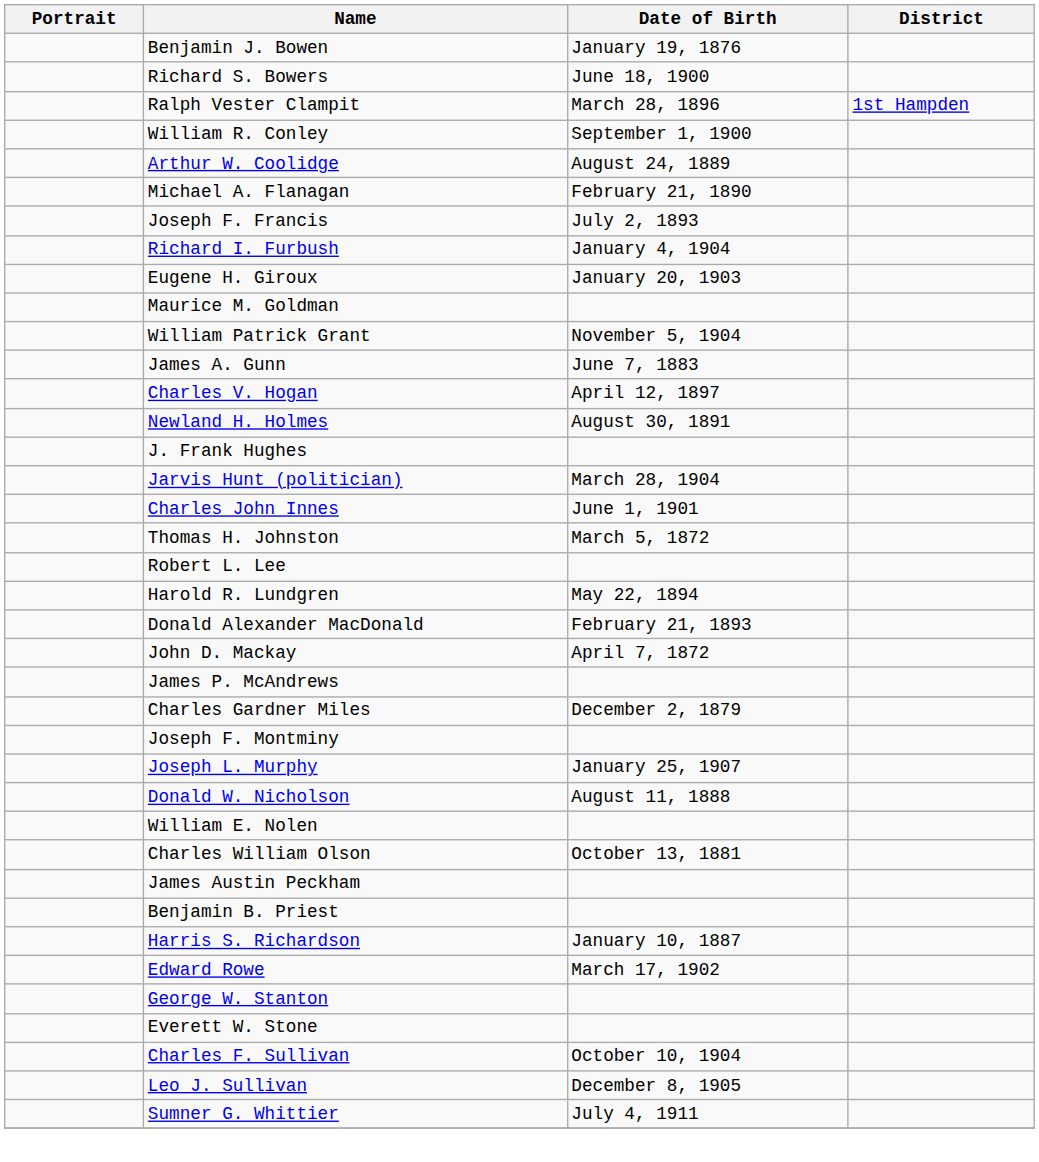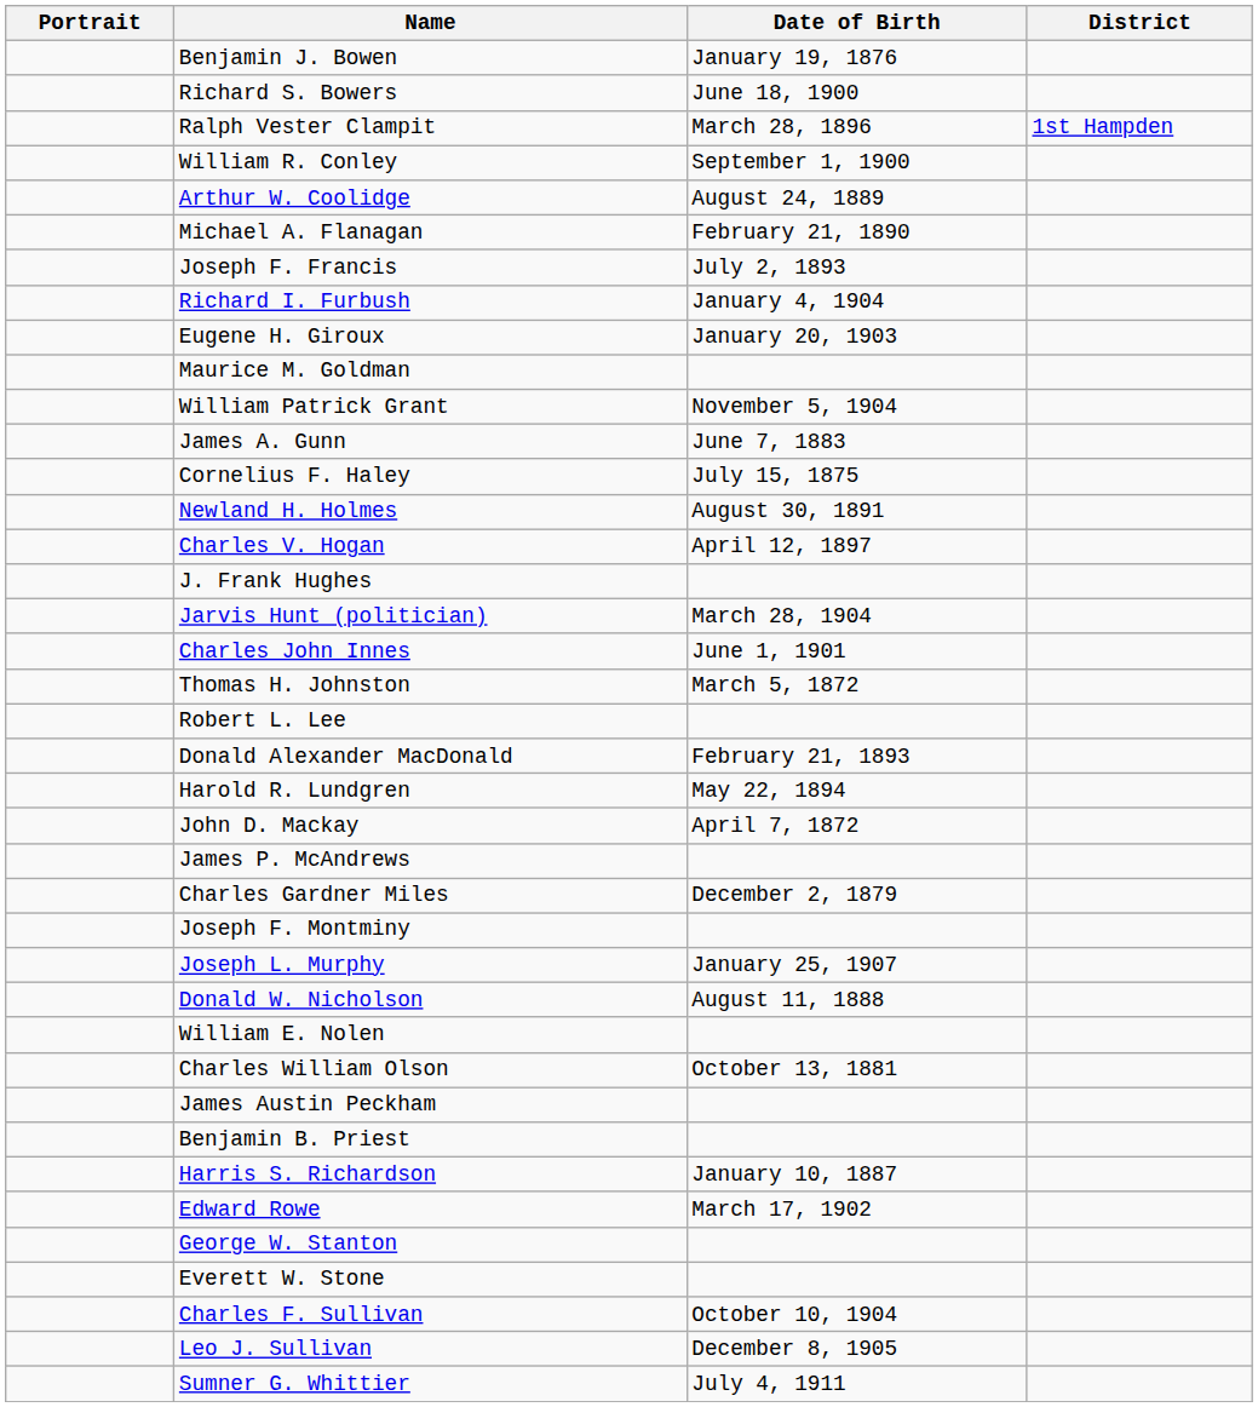 <table class='wikitable sortable' style="width:60%">
 <tr>
 <th>Portrait</th>
 <th>Name </th>
 <th data-sort-type=date>Date of Birth </th>
 <th>District </th>
 </tr>
 <tr>
 <td></td>
 <td>Benjamin J. Bowen</td>
 <td>January 19, 1876</td>
 <td></td>
 </tr>
 <tr>
 <td></td>
 <td>Richard S. Bowers</td>
 <td>June 18, 1900</td>
 <td></td>
 </tr>
 <tr>
 <td></td>
 <td>Ralph Vester Clampit</td>
 <td>March 28, 1896</td>
 <td><a href='#'>1st Hampden</a></td>
 </tr>
 <tr>
 <td></td>
 <td>William R. Conley</td>
 <td>September 1, 1900</td>
 <td></td>
 </tr>
 <tr>
 <td></td>
 <td><a href='#'>Arthur W. Coolidge</a></td>
 <td>August 24, 1889</td>
 <td></td>
 </tr>
 <tr>
 <td></td>
 <td>Michael A. Flanagan</td>
 <td>February 21, 1890</td>
 <td></td>
 </tr>
 <tr>
 <td></td>
 <td>Joseph F. Francis</td>
 <td>July 2, 1893</td>
 <td></td>
 </tr>
 <tr>
 <td></td>
 <td><a href='#'>Richard I. Furbush</a></td>
 <td>January 4, 1904</td>
 <td></td>
 </tr>
 <tr>
 <td></td>
 <td>Eugene H. Giroux</td>
 <td>January 20, 1903</td>
 <td></td>
 </tr>
 <tr>
 <td></td>
 <td>Maurice M. Goldman</td>
 <td></td>
 <td></td>
 </tr>
 <tr>
 <td></td>
 <td>William Patrick Grant</td>
 <td>November 5, 1904</td>
 <td></td>
 </tr>
 <tr>
 <td></td>
 <td>James A. Gunn</td>
 <td>June 7, 1883</td>
 <td></td>
 </tr>
 <tr>
 <td></td>
-<td><a href='#'>Charles V. Hogan</a></td>
-<td>April 12, 1897</td>
+<td>Cornelius F. Haley</td>
+<td>July 15, 1875</td>
 <td></td>
 </tr>
 <tr>
 <td></td>
 <td><a href='#'>Newland H. Holmes</a></td>
 <td>August 30, 1891</td>
+<td></td>
+</tr>
+<tr>
+<td></td>
+<td><a href='#'>Charles V. Hogan</a></td>
+<td>April 12, 1897</td>
 <td></td>
 </tr>
 <tr>
 <td></td>
 <td>J. Frank Hughes</td>
 <td></td>
 <td></td>
 </tr>
 <tr>
 <td></td>
 <td><a href='#'>Jarvis Hunt (politician)</a></td>
 <td>March 28, 1904</td>
 <td></td>
 </tr>
 <tr>
 <td></td>
 <td><a href='#'>Charles John Innes</a></td>
 <td>June 1, 1901</td>
 <td></td>
 </tr>
 <tr>
 <td></td>
 <td>Thomas H. Johnston</td>
 <td>March 5, 1872</td>
 <td></td>
 </tr>
 <tr>
 <td></td>
 <td>Robert L. Lee</td>
 <td></td>
 <td></td>
 </tr>
 <tr>
 <td></td>
-<td>Harold R. Lundgren</td>
-<td>May 22, 1894</td>
+<td>Donald Alexander MacDonald</td>
+<td>February 21, 1893</td>
 <td></td>
 </tr>
 <tr>
 <td></td>
-<td>Donald Alexander MacDonald</td>
-<td>February 21, 1893</td>
+<td>Harold R. Lundgren</td>
+<td>May 22, 1894</td>
 <td></td>
 </tr>
 <tr>
 <td></td>
 <td>John D. Mackay</td>
 <td>April 7, 1872</td>
 <td></td>
 </tr>
 <tr>
 <td></td>
 <td>James P. McAndrews</td>
 <td></td>
 <td></td>
 </tr>
 <tr>
 <td></td>
 <td>Charles Gardner Miles</td>
 <td>December 2, 1879</td>
 <td></td>
 </tr>
 <tr>
 <td></td>
 <td>Joseph F. Montminy</td>
 <td></td>
 <td></td>
 </tr>
 <tr>
 <td></td>
 <td><a href='#'>Joseph L. Murphy</a></td>
 <td>January 25, 1907</td>
 <td></td>
 </tr>
 <tr>
 <td></td>
 <td><a href='#'>Donald W. Nicholson</a></td>
 <td>August 11, 1888</td>
 <td></td>
 </tr>
 <tr>
 <td></td>
 <td>William E. Nolen</td>
 <td></td>
 <td></td>
 </tr>
 <tr>
 <td></td>
 <td>Charles William Olson</td>
 <td>October 13, 1881</td>
 <td></td>
 </tr>
 <tr>
 <td></td>
 <td>James Austin Peckham</td>
 <td></td>
 <td></td>
 </tr>
 <tr>
 <td></td>
 <td>Benjamin B. Priest</td>
 <td></td>
 <td></td>
 </tr>
 <tr>
 <td></td>
 <td><a href='#'>Harris S. Richardson</a></td>
 <td>January 10, 1887</td>
 <td></td>
 </tr>
 <tr>
 <td></td>
 <td><a href='#'>Edward Rowe</a></td>
 <td>March 17, 1902</td>
 <td></td>
 </tr>
 <tr>
 <td></td>
 <td><a href='#'>George W. Stanton</a></td>
 <td></td>
 <td></td>
 </tr>
 <tr>
 <td></td>
 <td>Everett W. Stone</td>
 <td></td>
 <td></td>
 </tr>
 <tr>
 <td></td>
 <td><a href='#'>Charles F. Sullivan</a></td>
 <td>October 10, 1904</td>
 <td></td>
 </tr>
 <tr>
 <td></td>
 <td><a href='#'>Leo J. Sullivan</a></td>
 <td>December 8, 1905</td>
 <td></td>
 </tr>
 <tr>
 <td></td>
 <td><a href='#'>Sumner G. Whittier</a></td>
 <td>July 4, 1911</td>
 <td></td>
 </tr>
 <tr>
 </tr>
 </table>
